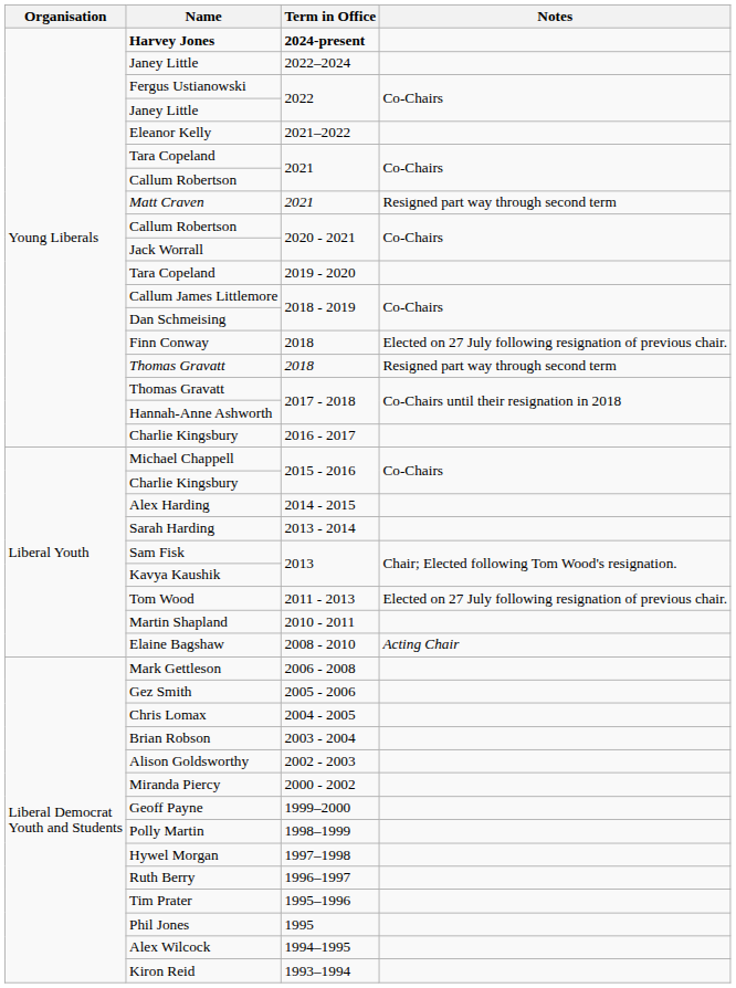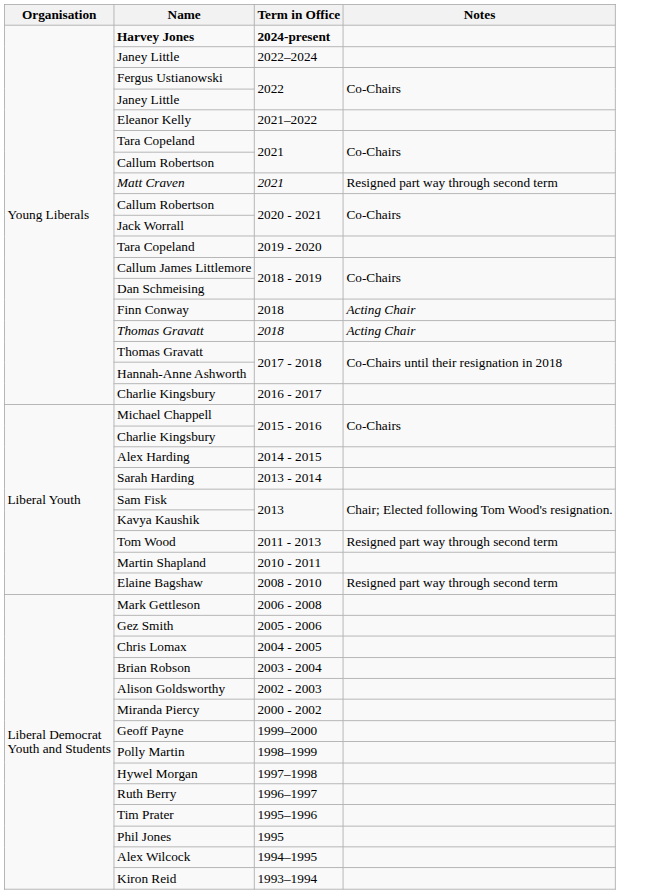 <table class="wikitable sortable">
 <tr>
 <th>Organisation</th>
 <th>Name</th>
 <th>Term in Office</th>
 <th>Notes</th>
 </tr>
 <tr>
 <td rowspan="18">Young Liberals</td>
 <td><strong>Harvey Jones</strong></td>
 <td><strong>2024-present</strong></td>
 <td></td>
 </tr>
 <tr>
 <td>Janey Little</td>
 <td>2022–2024</td>
 <td></td>
 </tr>
 <tr>
 <td>Fergus Ustianowski</td>
 <td rowspan="2">2022</td>
 <td rowspan="2">Co-Chairs</td>
 </tr>
 <tr>
 <td>Janey Little</td>
 </tr>
 <tr>
 <td>Eleanor Kelly</td>
 <td>2021–2022</td>
 </tr>
 <tr>
 <td>Tara Copeland</td>
 <td rowspan="2">2021</td>
 <td rowspan="2">Co-Chairs</td>
 </tr>
 <tr>
 <td>Callum Robertson</td>
 </tr>
 <tr>
 <td><em>Matt Craven</em></td>
 <td><em>2021</em></td>
 <td>Resigned part way through second term</td>
 </tr>
 <tr>
 <td>Callum Robertson</td>
 <td rowspan="2">2020 - 2021</td>
 <td rowspan="2">Co-Chairs</td>
 </tr>
 <tr>
 <td>Jack Worrall</td>
 </tr>
 <tr>
 <td>Tara Copeland</td>
 <td>2019 - 2020</td>
 <td></td>
 </tr>
 <tr>
 <td>Callum James Littlemore</td>
 <td rowspan="2">2018 - 2019</td>
 <td rowspan="2">Co-Chairs</td>
 </tr>
 <tr>
 <td>Dan Schmeising</td>
 </tr>
 <tr>
 <td>Finn Conway</td>
 <td>2018</td>
-<td>Elected on 27 July following resignation of previous chair.</td>
+<td><em>Acting Chair</em></td>
 </tr>
 <tr>
 <td><em>Thomas Gravatt</em></td>
 <td><em>2018</em></td>
-<td>Resigned part way through second term</td>
+<td><em>Acting Chair</em></td>
 </tr>
 <tr>
 <td>Thomas Gravatt</td>
 <td rowspan="2">2017 - 2018</td>
 <td rowspan="2">Co-Chairs until their resignation in 2018</td>
 </tr>
 <tr>
 <td>Hannah-Anne Ashworth</td>
 </tr>
 <tr>
 <td>Charlie Kingsbury</td>
 <td>2016 - 2017</td>
 <td></td>
 </tr>
 <tr>
 <td rowspan="9">Liberal Youth</td>
 <td>Michael Chappell</td>
 <td rowspan="2">2015 - 2016</td>
 <td rowspan="2">Co-Chairs</td>
 </tr>
 <tr>
 <td>Charlie Kingsbury</td>
 </tr>
 <tr>
 <td>Alex Harding</td>
 <td>2014 - 2015</td>
 <td></td>
 </tr>
 <tr>
 <td>Sarah Harding</td>
 <td>2013 - 2014</td>
 <td></td>
 </tr>
 <tr>
 <td>Sam Fisk</td>
 <td rowspan="2">2013</td>
 <td rowspan="2">Chair; Elected following Tom Wood's resignation.</td>
 </tr>
 <tr>
 <td>Kavya Kaushik</td>
 </tr>
 <tr>
 <td>Tom Wood</td>
 <td>2011 - 2013</td>
-<td>Elected on 27 July following resignation of previous chair.</td>
+<td>Resigned part way through second term</td>
 </tr>
 <tr>
 <td>Martin Shapland</td>
 <td>2010 - 2011</td>
 <td></td>
 </tr>
 <tr>
 <td>Elaine Bagshaw</td>
 <td>2008 - 2010</td>
-<td><em>Acting Chair</em></td>
+<td>Resigned part way through second term</td>
 </tr>
 <tr>
 <td rowspan="14">Liberal Democrat<br>Youth and Students</td>
 <td>Mark Gettleson</td>
 <td>2006 - 2008</td>
 <td></td>
 </tr>
 <tr>
 <td>Gez Smith</td>
 <td>2005 - 2006</td>
 <td></td>
 </tr>
 <tr>
 <td>Chris Lomax</td>
 <td>2004 - 2005</td>
 <td></td>
 </tr>
 <tr>
 <td>Brian Robson</td>
 <td>2003 - 2004</td>
 <td></td>
 </tr>
 <tr>
 <td>Alison Goldsworthy</td>
 <td>2002 - 2003</td>
 <td></td>
 </tr>
 <tr>
 <td>Miranda Piercy</td>
 <td>2000 - 2002</td>
 <td></td>
 </tr>
 <tr>
 <td>Geoff Payne</td>
 <td>1999–2000</td>
 <td></td>
 </tr>
 <tr>
 <td>Polly Martin</td>
 <td>1998–1999</td>
 <td></td>
 </tr>
 <tr>
 <td>Hywel Morgan</td>
 <td>1997–1998</td>
 <td></td>
 </tr>
 <tr>
 <td>Ruth Berry</td>
 <td>1996–1997</td>
 <td></td>
 </tr>
 <tr>
 <td>Tim Prater</td>
 <td>1995–1996</td>
 <td></td>
 </tr>
 <tr>
 <td>Phil Jones</td>
 <td>1995</td>
 <td></td>
 </tr>
 <tr>
 <td>Alex Wilcock</td>
 <td>1994–1995</td>
 <td></td>
 </tr>
 <tr>
 <td>Kiron Reid</td>
 <td>1993–1994</td>
 <td></td>
 </tr>
 </table>
